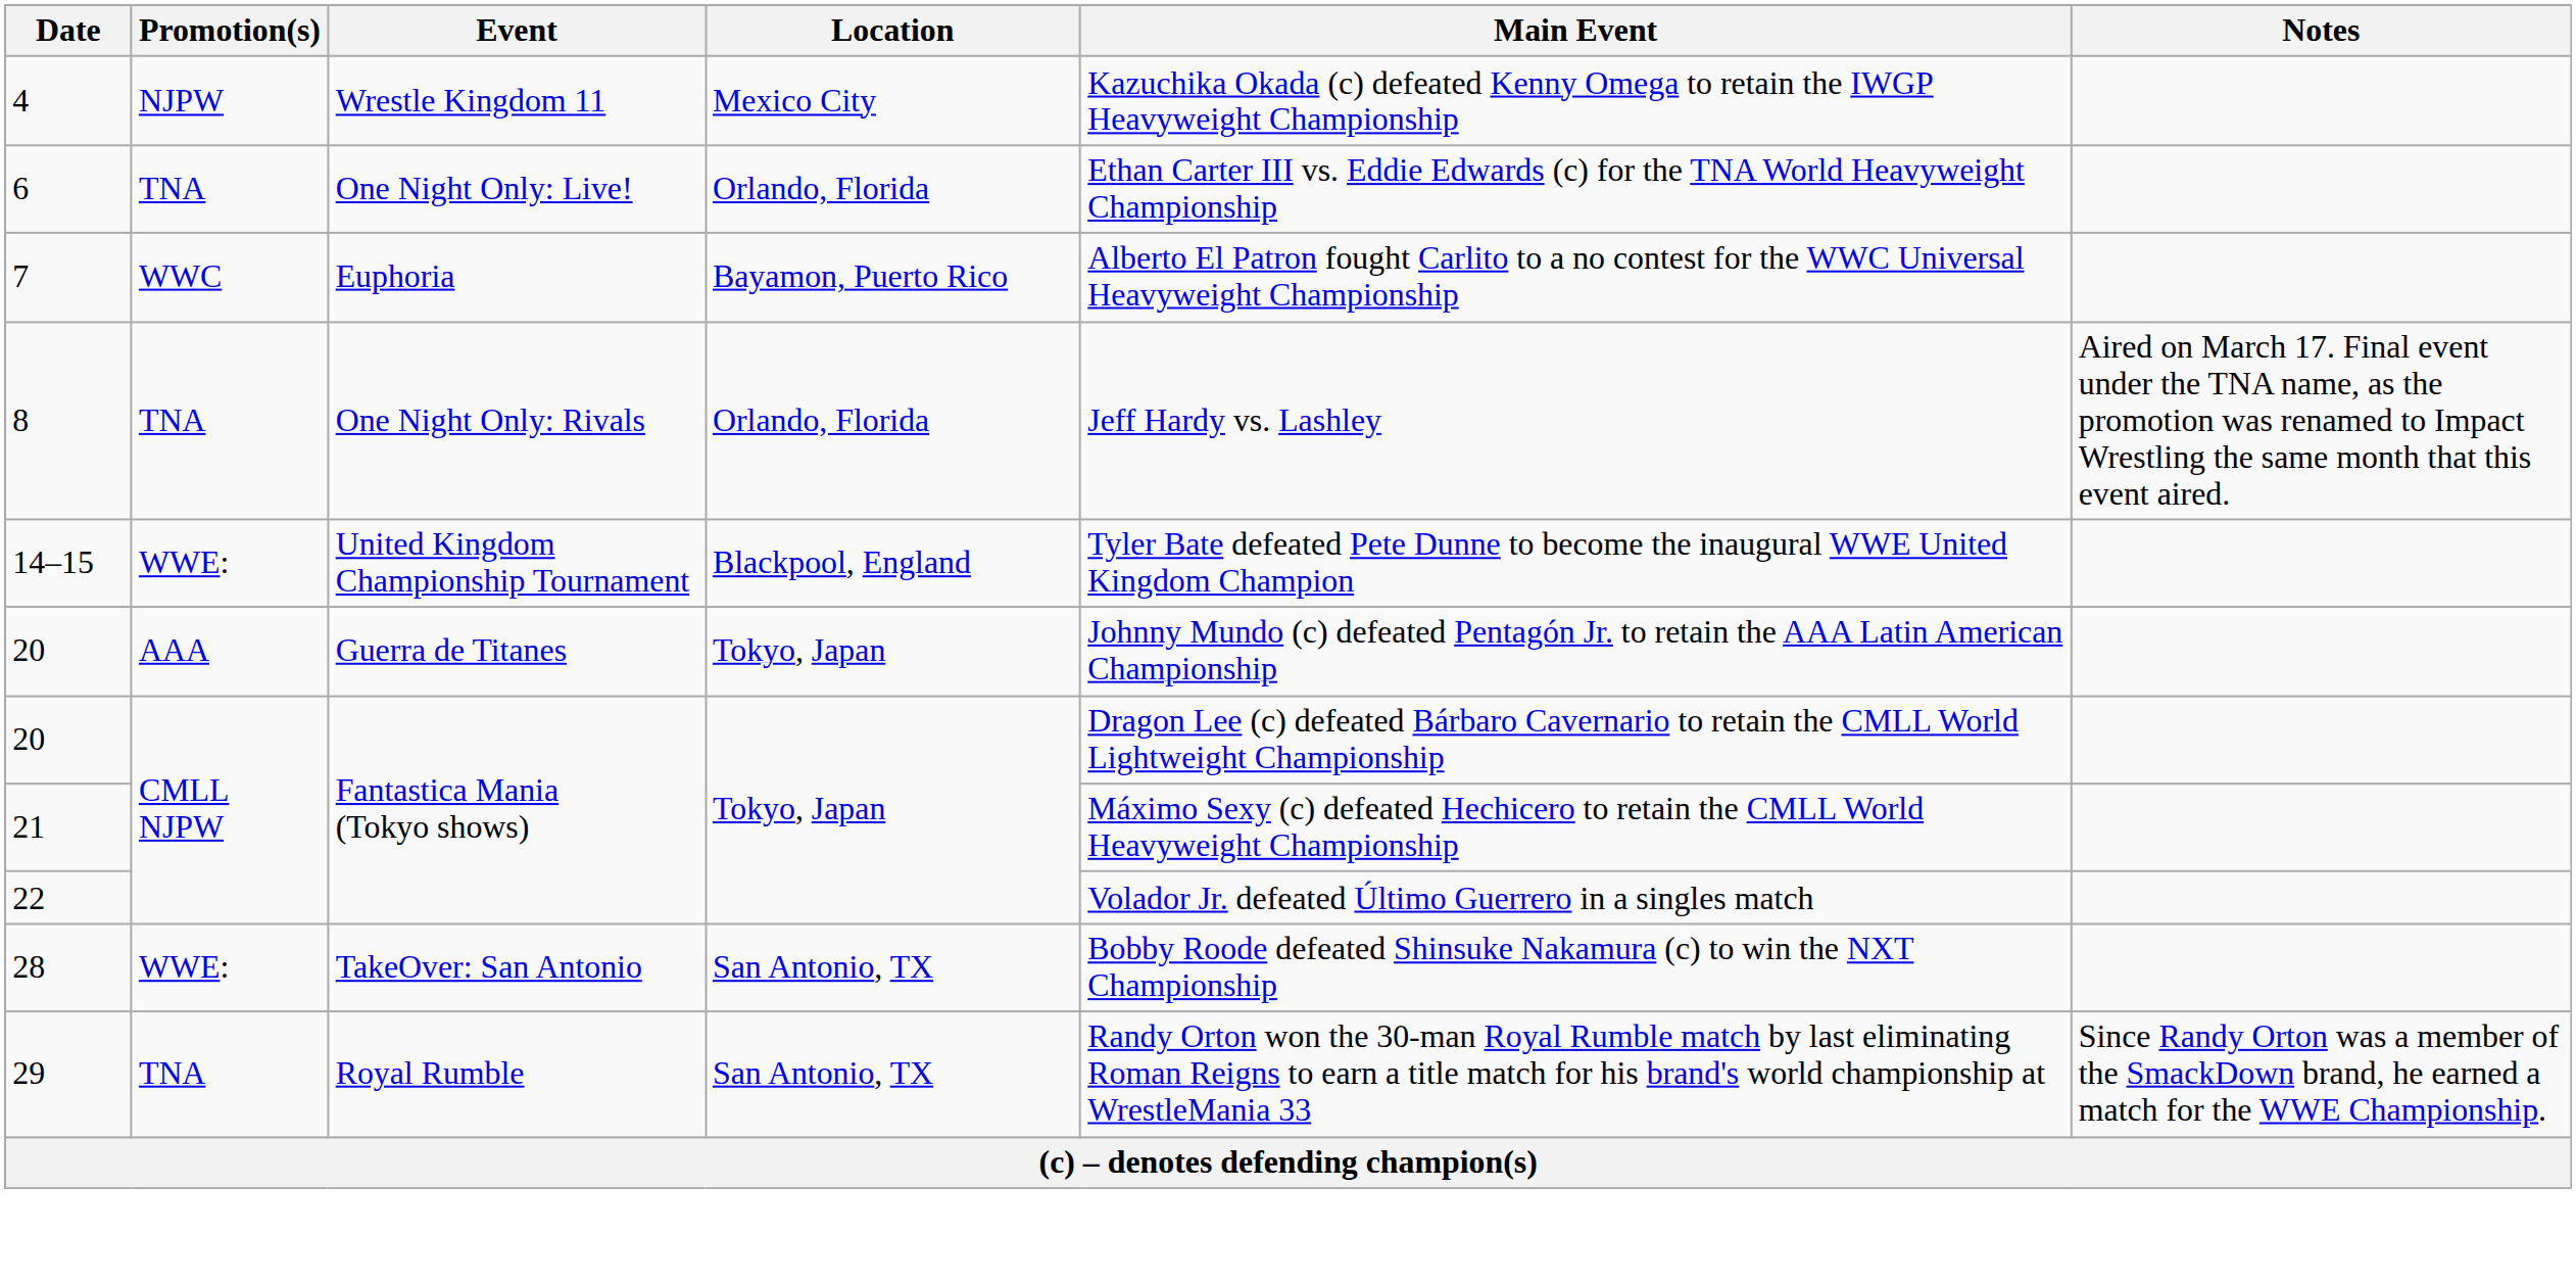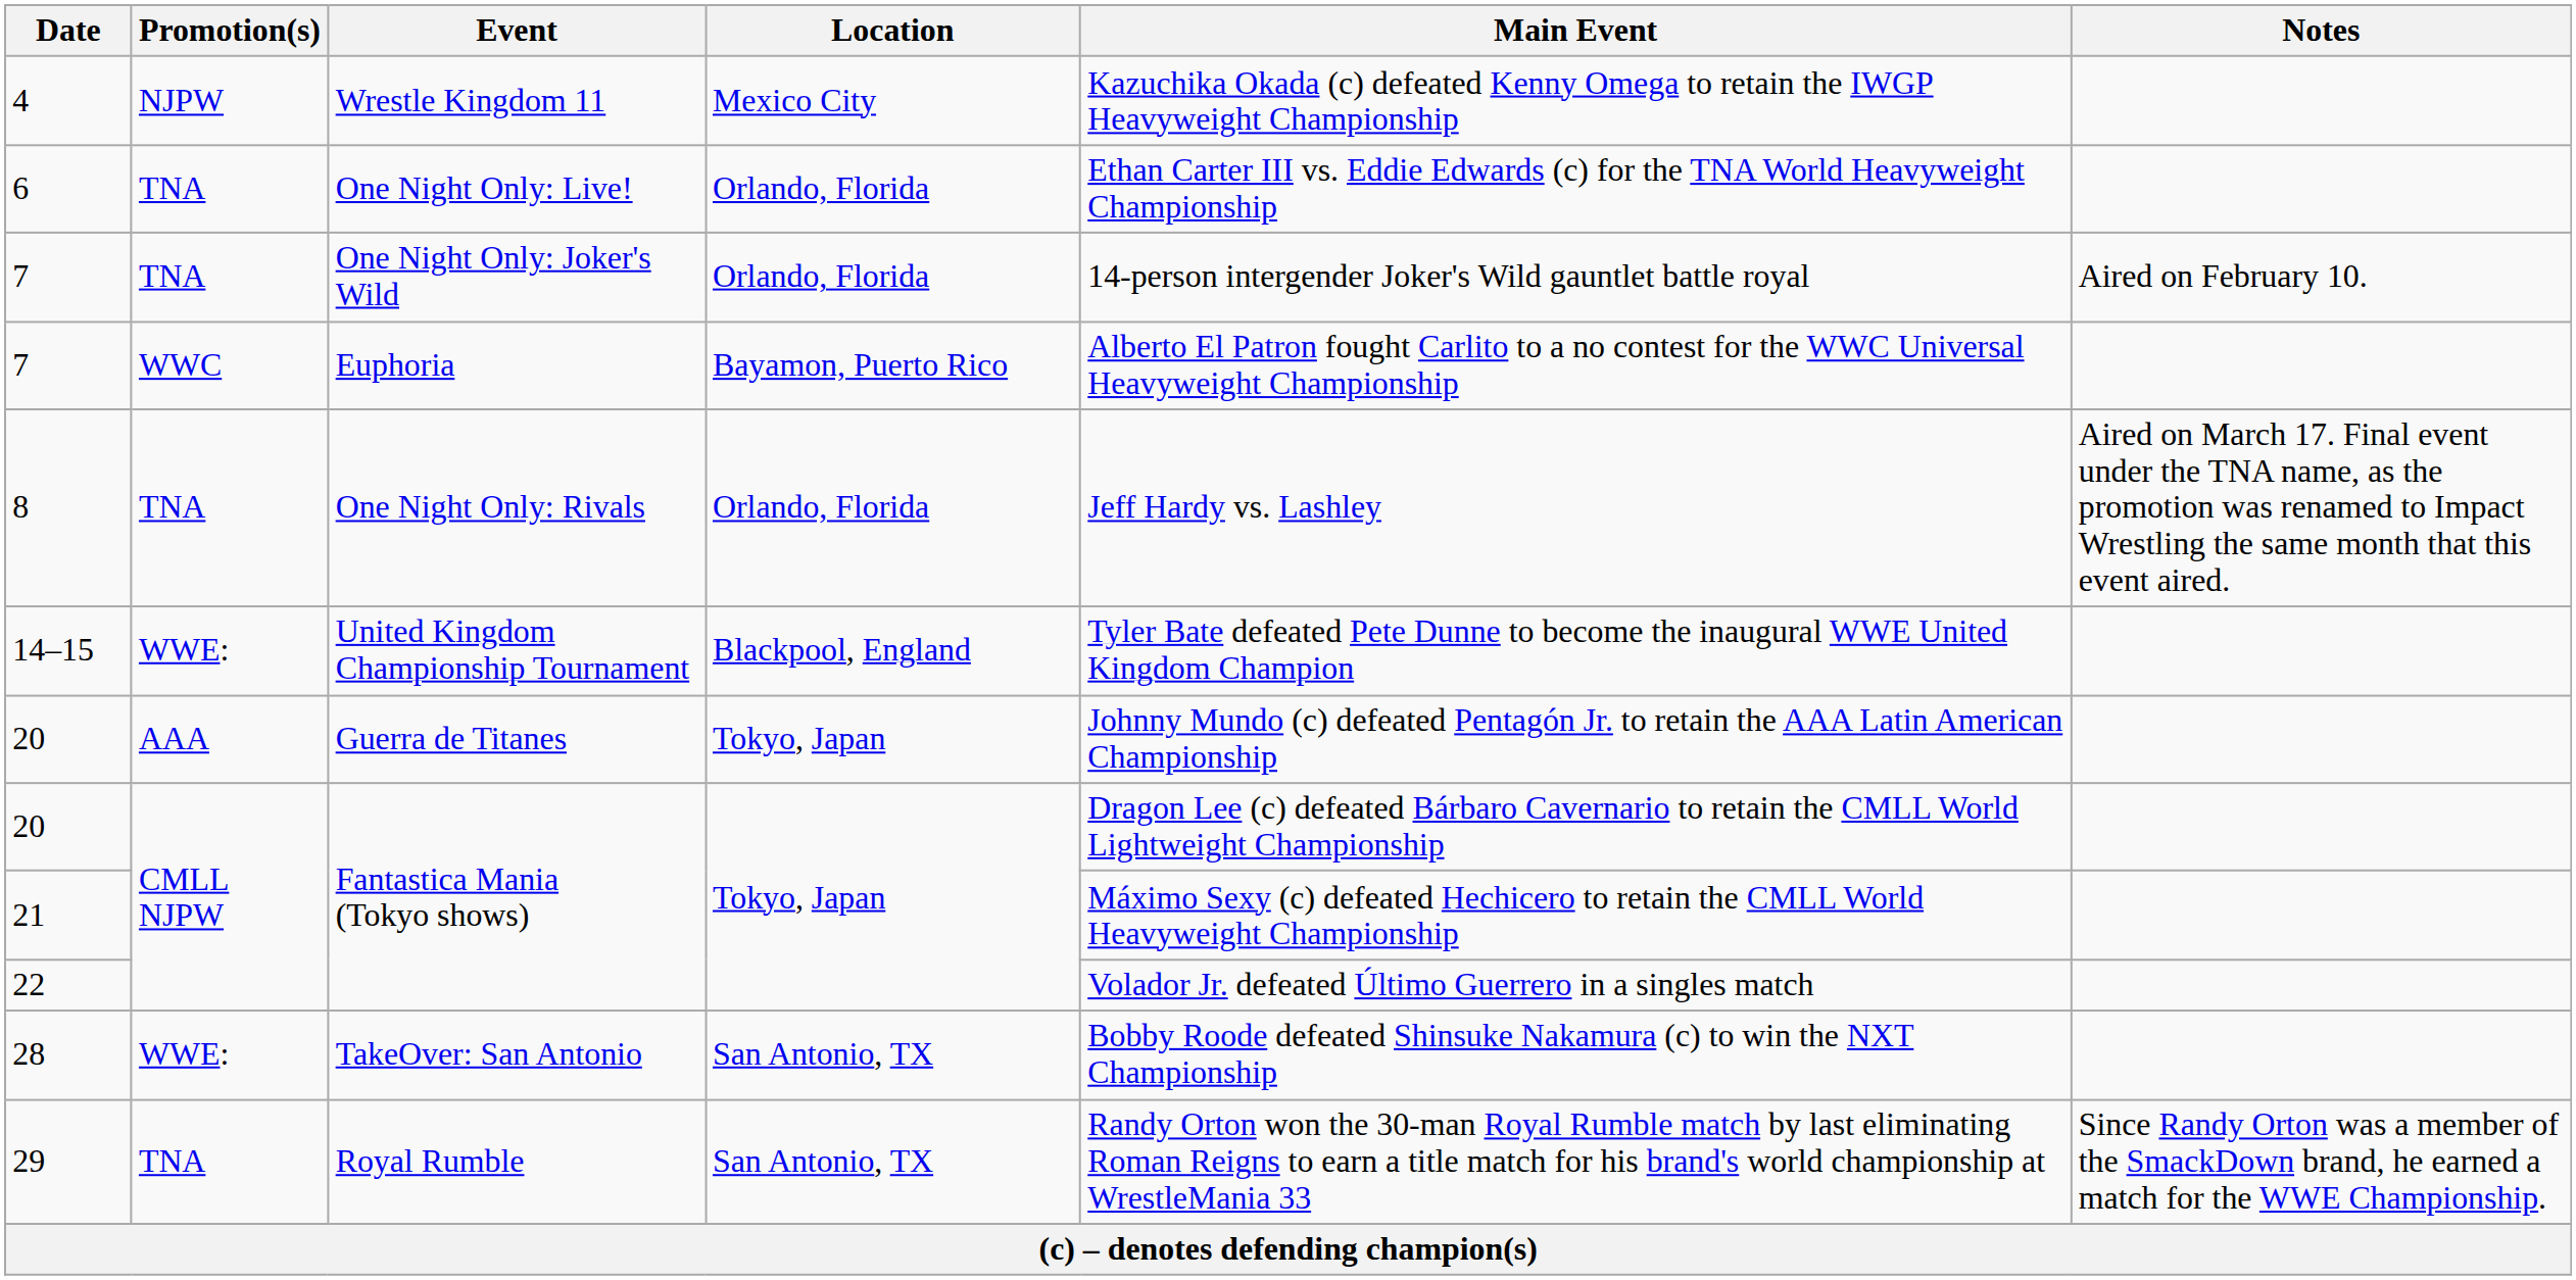 <table class="wikitable" style="width:100%;">
 <tr>
 <th width=5%>Date</th>
 <th width=5%>Promotion(s)</th>
 <th width=15%>Event</th>
 <th width=15%>Location</th>
 <th width=40%>Main Event</th>
 <th width=20%>Notes</th>
 </tr>
 <tr>
 <td>4</td>
 <td><a href='#'>NJPW</a></td>
 <td><a href='#'>Wrestle Kingdom 11</a></td>
 <td><a href='#'>Mexico City</a></td>
 <td><a href='#'>Kazuchika Okada</a> (c) defeated <a href='#'>Kenny Omega</a> to retain the <a href='#'>IWGP Heavyweight Championship</a></td>
 <td></td>
 </tr>
 <tr>
 <td>6</td>
 <td><a href='#'>TNA</a></td>
 <td><a href='#'>One Night Only: Live!</a></td>
 <td><a href='#'>Orlando, Florida</a></td>
 <td><a href='#'>Ethan Carter III</a> vs. <a href='#'>Eddie Edwards</a> (c) for the <a href='#'>TNA World Heavyweight Championship</a></td>
 <td></td>
+</tr>
+<tr>
+<td>7</td>
+<td><a href='#'>TNA</a></td>
+<td><a href='#'>One Night Only: Joker's Wild</a></td>
+<td><a href='#'>Orlando, Florida</a></td>
+<td>14-person intergender Joker's Wild gauntlet battle royal</td>
+<td>Aired on February 10.</td>
 </tr>
 <tr>
 <td>7</td>
 <td><a href='#'>WWC</a></td>
 <td><a href='#'>Euphoria</a></td>
 <td><a href='#'>Bayamon, Puerto Rico</a></td>
 <td><a href='#'>Alberto El Patron</a> fought <a href='#'>Carlito</a> to a no contest for the <a href='#'>WWC Universal Heavyweight Championship</a></td>
 <td></td>
 </tr>
 <tr>
 <td>8</td>
 <td><a href='#'>TNA</a></td>
 <td><a href='#'>One Night Only: Rivals</a></td>
 <td><a href='#'>Orlando, Florida</a></td>
 <td><a href='#'>Jeff Hardy</a> vs. <a href='#'>Lashley</a></td>
 <td>Aired on March 17. Final event under the TNA name, as the promotion was renamed to Impact Wrestling the same month that this event aired.</td>
 </tr>
 <tr>
 <td>14–15</td>
 <td><a href='#'>WWE</a>:<br></td>
 <td><a href='#'>United Kingdom Championship Tournament</a></td>
 <td><a href='#'>Blackpool</a>, <a href='#'>England</a></td>
 <td><a href='#'>Tyler Bate</a> defeated <a href='#'>Pete Dunne</a> to become the inaugural <a href='#'>WWE United Kingdom Champion</a></td>
 <td></td>
 </tr>
 <tr>
 <td>20</td>
 <td><a href='#'>AAA</a></td>
 <td><a href='#'>Guerra de Titanes</a></td>
 <td><a href='#'>Tokyo</a>, <a href='#'>Japan</a></td>
 <td><a href='#'>Johnny Mundo</a> (c) defeated <a href='#'>Pentagón Jr.</a> to retain the <a href='#'>AAA Latin American Championship</a></td>
 <td></td>
 </tr>
 <tr>
 <td>20</td>
 <td rowspan=3><a href='#'>CMLL</a><br> <a href='#'>NJPW</a></td>
 <td rowspan=3><a href='#'>Fantastica Mania</a><br>(Tokyo shows)</td>
 <td rowspan=3><a href='#'>Tokyo</a>, <a href='#'>Japan</a></td>
 <td><a href='#'>Dragon Lee</a> (c) defeated <a href='#'>Bárbaro Cavernario</a> to retain the <a href='#'>CMLL World Lightweight Championship</a></td>
 <td></td>
 </tr>
 <tr>
 <td>21</td>
 <td><a href='#'>Máximo Sexy</a> (c) defeated <a href='#'>Hechicero</a> to retain the <a href='#'>CMLL World Heavyweight Championship</a></td>
 <td></td>
 </tr>
 <tr>
 <td>22</td>
 <td><a href='#'>Volador Jr.</a> defeated <a href='#'>Último Guerrero</a> in a singles match</td>
 <td></td>
 </tr>
 <tr>
 <td>28</td>
 <td><a href='#'>WWE</a>:<br></td>
 <td><a href='#'>TakeOver: San Antonio</a></td>
 <td><a href='#'>San Antonio</a>, <a href='#'>TX</a></td>
 <td><a href='#'>Bobby Roode</a> defeated <a href='#'>Shinsuke Nakamura</a> (c) to win the <a href='#'>NXT Championship</a></td>
 <td></td>
 </tr>
 <tr>
 <td>29</td>
 <td><a href='#'>TNA</a></td>
 <td><a href='#'>Royal Rumble</a></td>
 <td><a href='#'>San Antonio</a>, <a href='#'>TX</a></td>
 <td><a href='#'>Randy Orton</a> won the 30-man <a href='#'>Royal Rumble match</a> by last eliminating <a href='#'>Roman Reigns</a> to earn a title match for his <a href='#'>brand's</a> world championship at <a href='#'>WrestleMania 33</a></td>
 <td>Since <a href='#'>Randy Orton</a> was a member of the <a href='#'>SmackDown</a> brand, he earned a match for the <a href='#'>WWE Championship</a>.</td>
 </tr>
 <tr>
 <th colspan="6">(c) – denotes defending champion(s)</th>
 </tr>
 </table>
